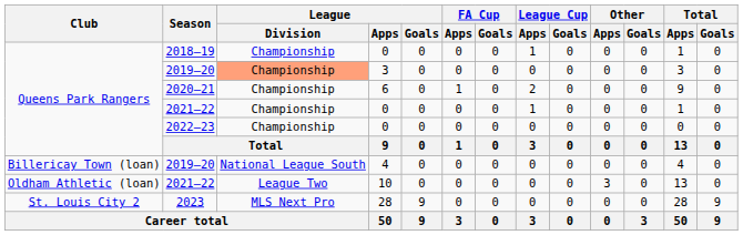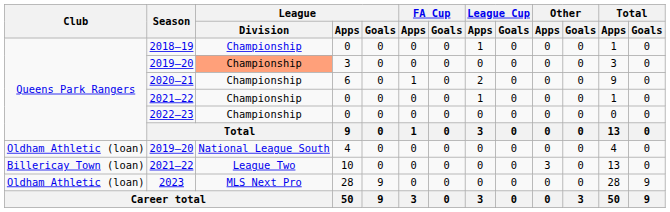 <table class="wikitable" style="text-align:center">
 <tr>
 <th rowspan="2">Club</th>
 <th rowspan="2">Season</th>
 <th colspan="3">League</th>
 <th colspan="2"><a href='#'>FA Cup</a></th>
 <th colspan="2"><a href='#'>League Cup</a></th>
 <th colspan="2">Other</th>
 <th colspan="2">Total</th>
 </tr>
 <tr>
 <th>Division</th>
 <th>Apps</th>
 <th>Goals</th>
 <th>Apps</th>
 <th>Goals</th>
 <th>Apps</th>
 <th>Goals</th>
 <th>Apps</th>
 <th>Goals</th>
 <th>Apps</th>
 <th>Goals</th>
 </tr>
 <tr>
 <td rowspan="6"><a href='#'>Queens Park Rangers</a></td>
 <td><a href='#'>2018–19</a></td>
 <td><a href='#'>Championship</a></td>
 <td>0</td>
 <td>0</td>
 <td>0</td>
 <td>0</td>
 <td>1</td>
 <td>0</td>
 <td>0</td>
 <td>0</td>
 <td>1</td>
 <td>0</td>
 </tr>
 <tr>
 <td><a href='#'>2019–20</a></td>
 <td style="background: lightsalmon;">Championship</td>
 <td>3</td>
 <td>0</td>
 <td>0</td>
 <td>0</td>
 <td>0</td>
 <td>0</td>
 <td>0</td>
 <td>0</td>
 <td>3</td>
 <td>0</td>
 </tr>
 <tr>
 <td><a href='#'>2020–21</a></td>
 <td>Championship</td>
 <td>6</td>
 <td>0</td>
 <td>1</td>
 <td>0</td>
 <td>2</td>
 <td>0</td>
 <td>0</td>
 <td>0</td>
 <td>9</td>
 <td>0</td>
 </tr>
 <tr>
 <td><a href='#'>2021–22</a></td>
 <td>Championship</td>
 <td>0</td>
 <td>0</td>
 <td>0</td>
 <td>0</td>
 <td>1</td>
 <td>0</td>
 <td>0</td>
 <td>0</td>
 <td>1</td>
 <td>0</td>
 </tr>
 <tr>
 <td><a href='#'>2022–23</a></td>
 <td>Championship</td>
 <td>0</td>
 <td>0</td>
 <td>0</td>
 <td>0</td>
 <td>0</td>
 <td>0</td>
 <td>0</td>
 <td>0</td>
 <td>0</td>
 <td>0</td>
 </tr>
 <tr>
 <th colspan="2">Total</th>
 <th>9</th>
 <th>0</th>
 <th>1</th>
 <th>0</th>
 <th>3</th>
 <th>0</th>
 <th>0</th>
 <th>0</th>
 <th>13</th>
 <th>0</th>
 </tr>
 <tr>
-<td><a href='#'>Billericay Town</a> (loan)</td>
+<td><a href='#'>Oldham Athletic</a> (loan)</td>
 <td><a href='#'>2019–20</a></td>
 <td><a href='#'>National League South</a></td>
 <td>4</td>
 <td>0</td>
 <td>0</td>
 <td>0</td>
 <td>0</td>
 <td>0</td>
 <td>0</td>
 <td>0</td>
 <td>4</td>
 <td>0</td>
 </tr>
 <tr>
-<td><a href='#'>Oldham Athletic</a> (loan)</td>
+<td><a href='#'>Billericay Town</a> (loan)</td>
 <td><a href='#'>2021–22</a></td>
 <td><a href='#'>League Two</a></td>
 <td>10</td>
 <td>0</td>
 <td>0</td>
 <td>0</td>
 <td>0</td>
 <td>0</td>
 <td>3</td>
 <td>0</td>
 <td>13</td>
 <td>0</td>
 </tr>
 <tr>
-<td><a href='#'>St. Louis City 2</a></td>
+<td><a href='#'>Oldham Athletic</a> (loan)</td>
 <td><a href='#'>2023</a></td>
 <td><a href='#'>MLS Next Pro</a></td>
 <td>28</td>
 <td>9</td>
 <td>0</td>
 <td>0</td>
 <td>0</td>
 <td>0</td>
 <td>0</td>
 <td>0</td>
 <td>28</td>
 <td>9</td>
 </tr>
 <tr>
 <th colspan="3">Career total</th>
 <th>50</th>
 <th>9</th>
 <th>3</th>
 <th>0</th>
 <th>3</th>
 <th>0</th>
 <th>0</th>
 <th>3</th>
 <th>50</th>
 <th>9</th>
 </tr>
 </table>
